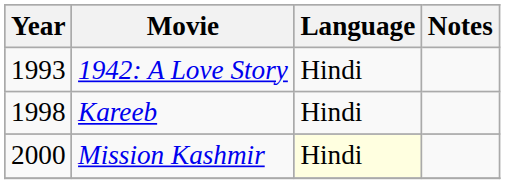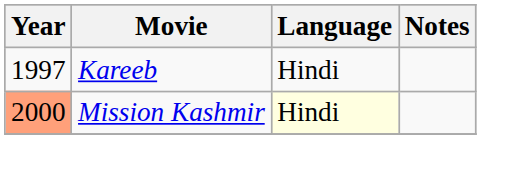 <table class="wikitable">
 <tr>
 <th>Year</th>
 <th>Movie</th>
 <th>Language</th>
 <th>Notes</th>
 </tr>
 <tr>
-<td>1993</td>
-<td><em><a href='#'>1942: A Love Story</a></em></td>
-<td>Hindi</td>
-<td></td>
-</tr>
-<tr>
-<td>1998</td>
+<td>1997</td>
 <td><em><a href='#'>Kareeb</a></em></td>
 <td>Hindi</td>
 <td></td>
 </tr>
 <tr>
-<td>2000</td>
+<td style="background: lightsalmon;">2000</td>
 <td><em><a href='#'>Mission Kashmir</a></em></td>
 <td style="background: lightyellow;">Hindi</td>
 <td></td>
 </tr>
 <tr>
 </tr>
 </table>
